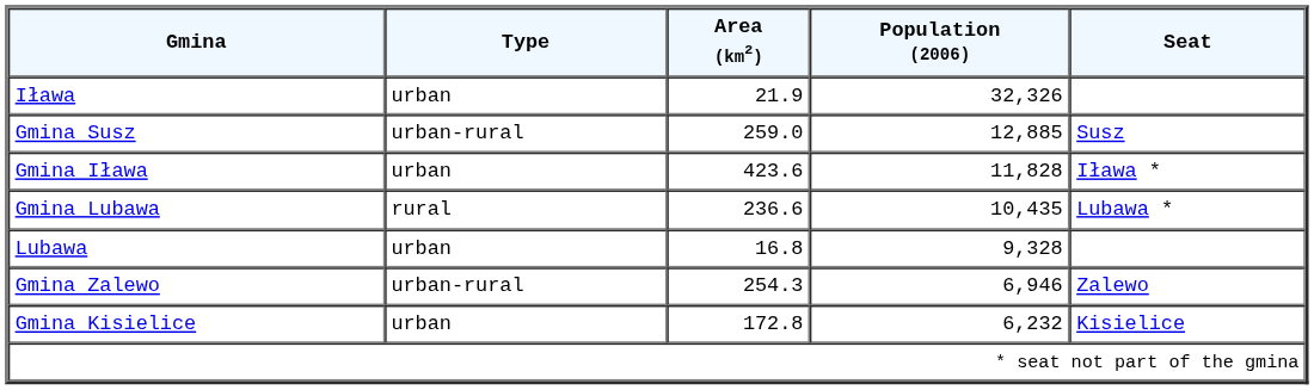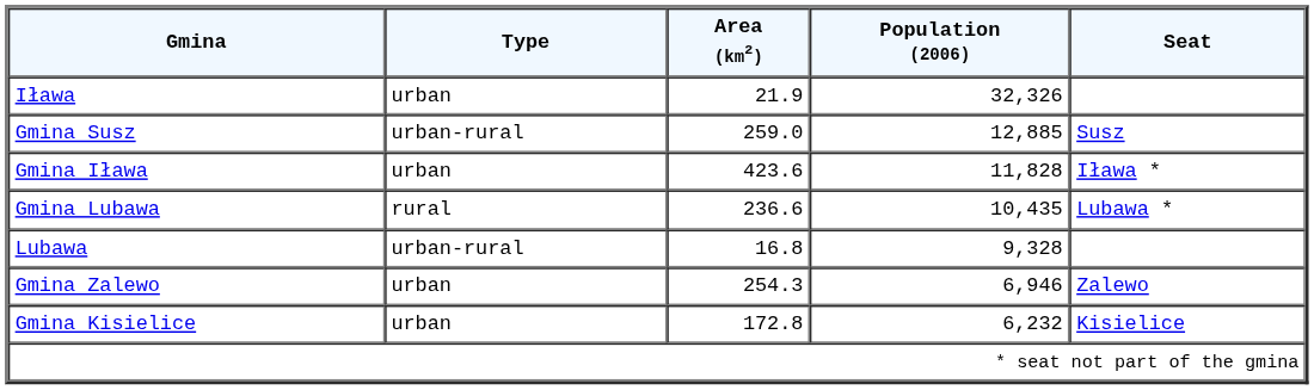 <table width="60%" border="2" cellpadding="3" cellspacing="0" style="font-size:90%;line-height:120%;">
 <tr bgcolor="F0F8FF">
 <td style="text-align:center;"><strong>Gmina</strong></td>
 <td style="text-align:center;"><strong>Type</strong></td>
 <td style="text-align:center;"><strong>Area<br><small>(km<sup>2</sup>)</small></strong></td>
 <td style="text-align:center;"><strong>Population<br><small>(2006)</small></strong></td>
 <td style="text-align:center;"><strong>Seat</strong></td>
 </tr>
 <tr>
 <td><a href='#'>Iława</a></td>
 <td>urban</td>
 <td style="text-align:right;">21.9</td>
 <td style="text-align:right;">32,326</td>
 <td> </td>
 </tr>
 <tr>
 <td><a href='#'>Gmina Susz</a></td>
 <td>urban-rural</td>
 <td style="text-align:right;">259.0</td>
 <td style="text-align:right;">12,885</td>
 <td><a href='#'>Susz</a></td>
 </tr>
 <tr>
 <td><a href='#'>Gmina Iława</a></td>
 <td>urban</td>
 <td style="text-align:right;">423.6</td>
 <td style="text-align:right;">11,828</td>
 <td><a href='#'>Iława</a> *</td>
 </tr>
 <tr>
 <td><a href='#'>Gmina Lubawa</a></td>
 <td>rural</td>
 <td style="text-align:right;">236.6</td>
 <td style="text-align:right;">10,435</td>
 <td><a href='#'>Lubawa</a> *</td>
 </tr>
 <tr>
 <td><a href='#'>Lubawa</a></td>
-<td>urban</td>
+<td>urban-rural</td>
 <td style="text-align:right;">16.8</td>
 <td style="text-align:right;">9,328</td>
 <td> </td>
 </tr>
 <tr>
 <td><a href='#'>Gmina Zalewo</a></td>
-<td>urban-rural</td>
+<td>urban</td>
 <td style="text-align:right;">254.3</td>
 <td style="text-align:right;">6,946</td>
 <td><a href='#'>Zalewo</a></td>
 </tr>
 <tr>
 <td><a href='#'>Gmina Kisielice</a></td>
 <td>urban</td>
 <td style="text-align:right;">172.8</td>
 <td style="text-align:right;">6,232</td>
 <td><a href='#'>Kisielice</a></td>
 </tr>
 <tr>
 <td colspan=5 style="text-align:right;font-size:90%">* seat not part of the gmina</td>
 </tr>
 <tr>
 </tr>
 </table>
